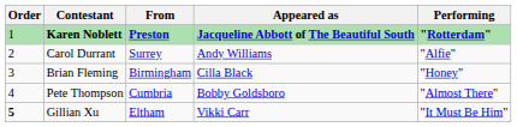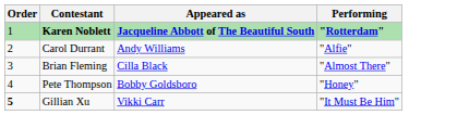 <table class="wikitable">
 <tr>
 <th>Order</th>
 <th>Contestant</th>
-<th>From</th>
 <th>Appeared as</th>
 <th>Performing</th>
 </tr>
 <tr style="background:#ACE1AF;">
 <td>1</td>
 <td><strong>Karen Noblett</strong></td>
-<td><strong><a href='#'>Preston</a></strong></td>
 <td><strong><a href='#'>Jacqueline Abbott</a> of <a href='#'>The Beautiful South</a></strong></td>
 <td><strong>"<a href='#'>Rotterdam</a>"</strong></td>
 </tr>
 <tr>
 <td>2</td>
 <td>Carol Durrant</td>
-<td><a href='#'>Surrey</a></td>
 <td><a href='#'>Andy Williams</a></td>
 <td>"<a href='#'>Alfie</a>"</td>
 </tr>
 <tr>
 <td>3</td>
 <td>Brian Fleming</td>
-<td><a href='#'>Birmingham</a></td>
 <td><a href='#'>Cilla Black</a></td>
-<td>"<a href='#'>Honey</a>"</td>
+<td>"<a href='#'>Almost There</a>"</td>
 </tr>
 <tr>
 <td>4</td>
 <td>Pete Thompson</td>
-<td><a href='#'>Cumbria</a></td>
 <td><a href='#'>Bobby Goldsboro</a></td>
-<td>"<a href='#'>Almost There</a>"</td>
+<td>"<a href='#'>Honey</a>"</td>
 </tr>
 <tr>
 <td><strong>5</strong></td>
 <td>Gillian Xu</td>
-<td><a href='#'>Eltham</a></td>
 <td><a href='#'>Vikki Carr</a></td>
 <td>"<a href='#'>It Must Be Him</a>"</td>
 </tr>
 </table>
